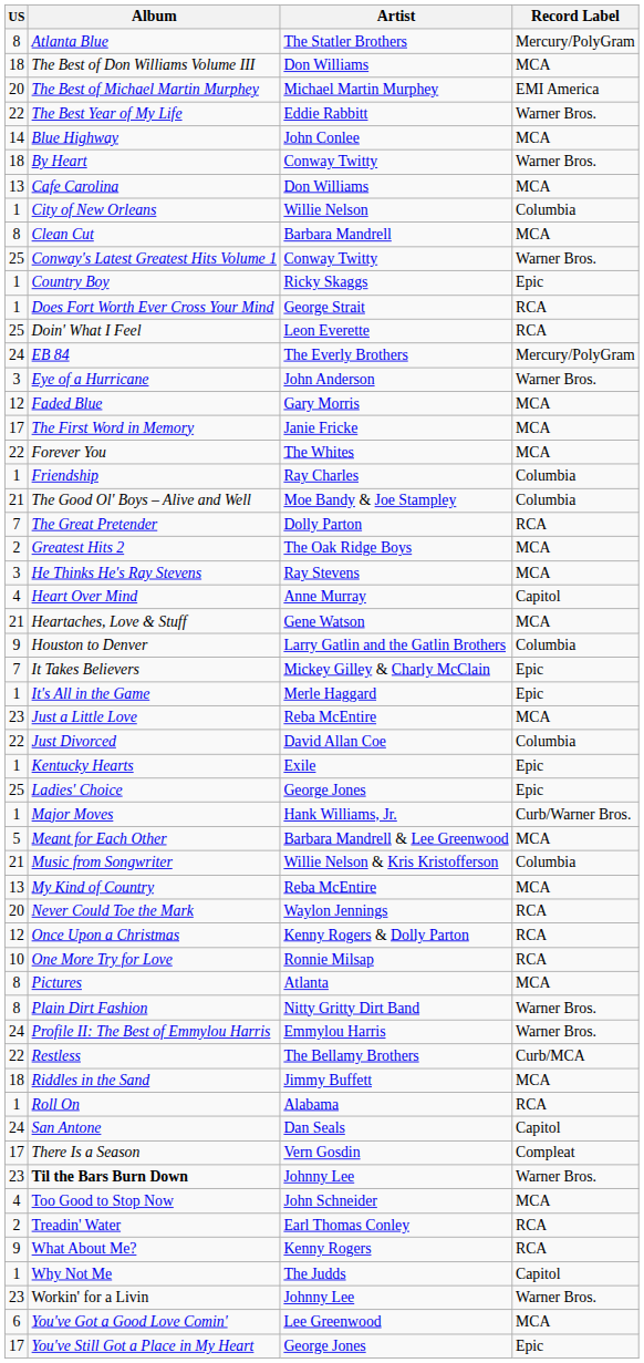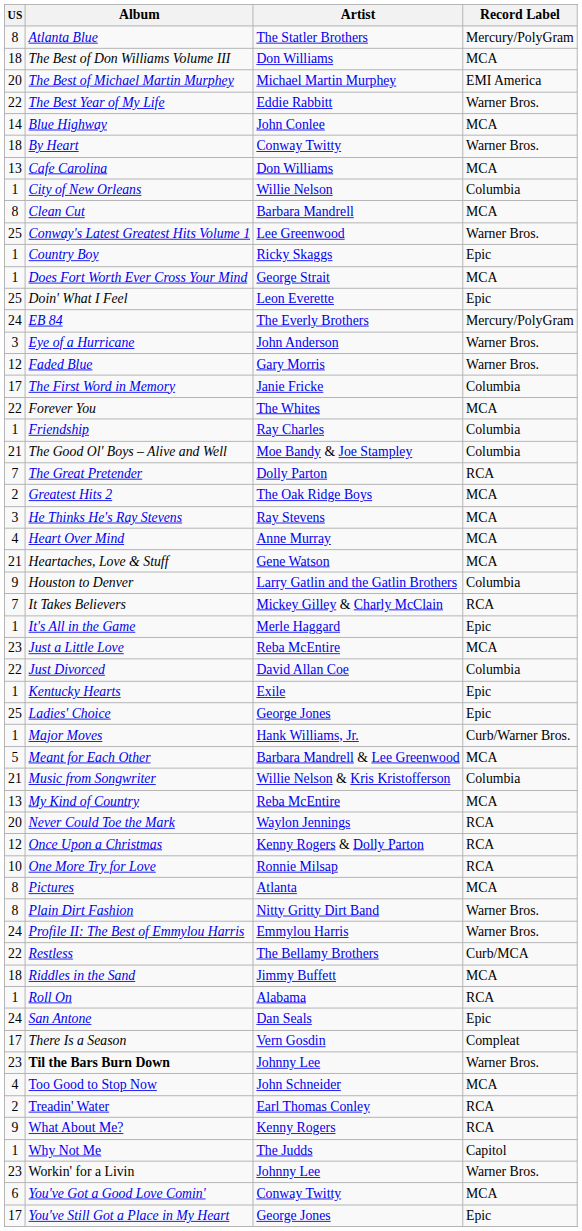 <table class="wikitable sortable">
 <tr>
 <th><small>US</small></th>
 <th>Album</th>
 <th>Artist</th>
 <th>Record Label</th>
 </tr>
 <tr>
 <td style="text-align:center;">8</td>
 <td><em><a href='#'>Atlanta Blue</a></em></td>
 <td><a href='#'>The Statler Brothers</a></td>
 <td>Mercury/PolyGram</td>
 </tr>
 <tr>
 <td style="text-align:center;">18</td>
 <td><em>The Best of Don Williams Volume III</em></td>
 <td><a href='#'>Don Williams</a></td>
 <td>MCA</td>
 </tr>
 <tr>
 <td style="text-align:center;">20</td>
 <td><em><a href='#'>The Best of Michael Martin Murphey</a></em></td>
 <td><a href='#'>Michael Martin Murphey</a></td>
 <td>EMI America</td>
 </tr>
 <tr>
 <td style="text-align:center;">22</td>
 <td><em><a href='#'>The Best Year of My Life</a></em></td>
 <td><a href='#'>Eddie Rabbitt</a></td>
 <td>Warner Bros.</td>
 </tr>
 <tr>
 <td style="text-align:center;">14</td>
 <td><em><a href='#'>Blue Highway</a></em></td>
 <td><a href='#'>John Conlee</a></td>
 <td>MCA</td>
 </tr>
 <tr>
 <td style="text-align:center;">18</td>
 <td><em><a href='#'>By Heart</a></em></td>
 <td><a href='#'>Conway Twitty</a></td>
 <td>Warner Bros.</td>
 </tr>
 <tr>
 <td style="text-align:center;">13</td>
 <td><em><a href='#'>Cafe Carolina</a></em></td>
 <td><a href='#'>Don Williams</a></td>
 <td>MCA</td>
 </tr>
 <tr>
 <td style="text-align:center;">1</td>
 <td><em><a href='#'>City of New Orleans</a></em></td>
 <td><a href='#'>Willie Nelson</a></td>
 <td>Columbia</td>
 </tr>
 <tr>
 <td style="text-align:center;">8</td>
 <td><em><a href='#'>Clean Cut</a></em></td>
 <td><a href='#'>Barbara Mandrell</a></td>
 <td>MCA</td>
 </tr>
 <tr>
 <td style="text-align:center;">25</td>
 <td><em><a href='#'>Conway's Latest Greatest Hits Volume 1</a></em></td>
-<td><a href='#'>Conway Twitty</a></td>
+<td><a href='#'>Lee Greenwood</a></td>
 <td>Warner Bros.</td>
 </tr>
 <tr>
 <td style="text-align:center;">1</td>
 <td><em><a href='#'>Country Boy</a></em></td>
 <td><a href='#'>Ricky Skaggs</a></td>
 <td>Epic</td>
 </tr>
 <tr>
 <td style="text-align:center;">1</td>
 <td><em><a href='#'>Does Fort Worth Ever Cross Your Mind</a></em></td>
 <td><a href='#'>George Strait</a></td>
-<td>RCA</td>
+<td>MCA</td>
 </tr>
 <tr>
 <td style="text-align:center;">25</td>
 <td><em>Doin' What I Feel</em></td>
 <td><a href='#'>Leon Everette</a></td>
-<td>RCA</td>
+<td>Epic</td>
 </tr>
 <tr>
 <td style="text-align:center;">24</td>
 <td><em><a href='#'>EB 84</a></em></td>
 <td><a href='#'>The Everly Brothers</a></td>
 <td>Mercury/PolyGram</td>
 </tr>
 <tr>
 <td style="text-align:center;">3</td>
 <td><em><a href='#'>Eye of a Hurricane</a></em></td>
 <td><a href='#'>John Anderson</a></td>
 <td>Warner Bros.</td>
 </tr>
 <tr>
 <td style="text-align:center;">12</td>
 <td><em><a href='#'>Faded Blue</a></em></td>
 <td><a href='#'>Gary Morris</a></td>
-<td>MCA</td>
+<td>Warner Bros.</td>
 </tr>
 <tr>
 <td style="text-align:center;">17</td>
 <td><em><a href='#'>The First Word in Memory</a></em></td>
 <td><a href='#'>Janie Fricke</a></td>
-<td>MCA</td>
+<td>Columbia</td>
 </tr>
 <tr>
 <td style="text-align:center;">22</td>
 <td><em>Forever You</em></td>
 <td><a href='#'>The Whites</a></td>
 <td>MCA</td>
 </tr>
 <tr>
 <td style="text-align:center;">1</td>
 <td><em><a href='#'>Friendship</a></em></td>
 <td><a href='#'>Ray Charles</a></td>
 <td>Columbia</td>
 </tr>
 <tr>
 <td style="text-align:center;">21</td>
 <td><em>The Good Ol' Boys – Alive and Well</em></td>
 <td><a href='#'>Moe Bandy</a> & <a href='#'>Joe Stampley</a></td>
 <td>Columbia</td>
 </tr>
 <tr>
 <td style="text-align:center;">7</td>
 <td><em><a href='#'>The Great Pretender</a></em></td>
 <td><a href='#'>Dolly Parton</a></td>
 <td>RCA</td>
 </tr>
 <tr>
 <td style="text-align:center;">2</td>
 <td><em><a href='#'>Greatest Hits 2</a></em></td>
 <td><a href='#'>The Oak Ridge Boys</a></td>
 <td>MCA</td>
 </tr>
 <tr>
 <td style="text-align:center;">3</td>
 <td><em><a href='#'>He Thinks He's Ray Stevens</a></em></td>
 <td><a href='#'>Ray Stevens</a></td>
 <td>MCA</td>
 </tr>
 <tr>
 <td style="text-align:center;">4</td>
 <td><em><a href='#'>Heart Over Mind</a></em></td>
 <td><a href='#'>Anne Murray</a></td>
-<td>Capitol</td>
+<td>MCA</td>
 </tr>
 <tr>
 <td style="text-align:center;">21</td>
 <td><em>Heartaches, Love & Stuff</em></td>
 <td><a href='#'>Gene Watson</a></td>
 <td>MCA</td>
 </tr>
 <tr>
 <td style="text-align:center;">9</td>
 <td><em>Houston to Denver</em></td>
 <td><a href='#'>Larry Gatlin and the Gatlin Brothers</a></td>
 <td>Columbia</td>
 </tr>
 <tr>
 <td style="text-align:center;">7</td>
 <td><em>It Takes Believers</em></td>
 <td><a href='#'>Mickey Gilley</a> & <a href='#'>Charly McClain</a></td>
-<td>Epic</td>
+<td>RCA</td>
 </tr>
 <tr>
 <td style="text-align:center;">1</td>
 <td><em><a href='#'>It's All in the Game</a></em></td>
 <td><a href='#'>Merle Haggard</a></td>
 <td>Epic</td>
 </tr>
 <tr>
 <td style="text-align:center;">23</td>
 <td><em><a href='#'>Just a Little Love</a></em></td>
 <td><a href='#'>Reba McEntire</a></td>
 <td>MCA</td>
 </tr>
 <tr>
 <td style="text-align:center;">22</td>
 <td><em><a href='#'>Just Divorced</a></em></td>
 <td><a href='#'>David Allan Coe</a></td>
 <td>Columbia</td>
 </tr>
 <tr>
 <td style="text-align:center;">1</td>
 <td><em><a href='#'>Kentucky Hearts</a></em></td>
 <td><a href='#'>Exile</a></td>
 <td>Epic</td>
 </tr>
 <tr>
 <td style="text-align:center;">25</td>
 <td><em><a href='#'>Ladies' Choice</a></em></td>
 <td><a href='#'>George Jones</a></td>
 <td>Epic</td>
 </tr>
 <tr>
 <td style="text-align:center;">1</td>
 <td><em><a href='#'>Major Moves</a></em></td>
 <td><a href='#'>Hank Williams, Jr.</a></td>
 <td>Curb/Warner Bros.</td>
 </tr>
 <tr>
 <td style="text-align:center;">5</td>
 <td><em><a href='#'>Meant for Each Other</a></em></td>
 <td><a href='#'>Barbara Mandrell</a> & <a href='#'>Lee Greenwood</a></td>
 <td>MCA</td>
 </tr>
 <tr>
 <td style="text-align:center;">21</td>
 <td><em><a href='#'>Music from Songwriter</a></em></td>
 <td><a href='#'>Willie Nelson</a> & <a href='#'>Kris Kristofferson</a></td>
 <td>Columbia</td>
 </tr>
 <tr>
 <td style="text-align:center;">13</td>
 <td><em><a href='#'>My Kind of Country</a></em></td>
 <td><a href='#'>Reba McEntire</a></td>
 <td>MCA</td>
 </tr>
 <tr>
 <td style="text-align:center;">20</td>
 <td><em><a href='#'>Never Could Toe the Mark</a></em></td>
 <td><a href='#'>Waylon Jennings</a></td>
 <td>RCA</td>
 </tr>
 <tr>
 <td style="text-align:center;">12</td>
 <td><em><a href='#'>Once Upon a Christmas</a></em></td>
 <td><a href='#'>Kenny Rogers</a> & <a href='#'>Dolly Parton</a></td>
 <td>RCA</td>
 </tr>
 <tr>
 <td style="text-align:center;">10</td>
 <td><em><a href='#'>One More Try for Love</a></em></td>
 <td><a href='#'>Ronnie Milsap</a></td>
 <td>RCA</td>
 </tr>
 <tr>
 <td style="text-align:center;">8</td>
 <td><em><a href='#'>Pictures</a></em></td>
 <td><a href='#'>Atlanta</a></td>
 <td>MCA</td>
 </tr>
 <tr>
 <td style="text-align:center;">8</td>
 <td><em><a href='#'>Plain Dirt Fashion</a></em></td>
 <td><a href='#'>Nitty Gritty Dirt Band</a></td>
 <td>Warner Bros.</td>
 </tr>
 <tr>
 <td style="text-align:center;">24</td>
 <td><em><a href='#'>Profile II: The Best of Emmylou Harris</a></em></td>
 <td><a href='#'>Emmylou Harris</a></td>
 <td>Warner Bros.</td>
 </tr>
 <tr>
 <td style="text-align:center;">22</td>
 <td><em><a href='#'>Restless</a></em></td>
 <td><a href='#'>The Bellamy Brothers</a></td>
 <td>Curb/MCA</td>
 </tr>
 <tr>
 <td style="text-align:center;">18</td>
 <td><em><a href='#'>Riddles in the Sand</a></em></td>
 <td><a href='#'>Jimmy Buffett</a></td>
 <td>MCA</td>
 </tr>
 <tr>
 <td style="text-align:center;">1</td>
 <td><em><a href='#'>Roll On</a></em></td>
 <td><a href='#'>Alabama</a></td>
 <td>RCA</td>
 </tr>
 <tr>
 <td style="text-align:center;">24</td>
 <td><em><a href='#'>San Antone</a></em></td>
 <td><a href='#'>Dan Seals</a></td>
-<td>Capitol</td>
+<td>Epic</td>
 </tr>
 <tr>
 <td style="text-align:center;">17</td>
 <td><em>There Is a Season</em></td>
 <td><a href='#'>Vern Gosdin</a></td>
 <td>Compleat</td>
 </tr>
 <tr>
 <td style="text-align:center;">23</td>
 <td><strong>Til the Bars Burn Down<em></td>
 <td><a href='#'>Johnny Lee</a></td>
 <td>Warner Bros.</td>
 </tr>
 <tr>
 <td style="text-align:center;">4</td>
 <td></em><a href='#'>Too Good to Stop Now</a><em></td>
 <td><a href='#'>John Schneider</a></td>
 <td>MCA</td>
 </tr>
 <tr>
 <td style="text-align:center;">2</td>
 <td></em><a href='#'>Treadin' Water</a><em></td>
 <td><a href='#'>Earl Thomas Conley</a></td>
 <td>RCA</td>
 </tr>
 <tr>
 <td style="text-align:center;">9</td>
 <td></em><a href='#'>What About Me?</a><em></td>
 <td><a href='#'>Kenny Rogers</a></td>
 <td>RCA</td>
 </tr>
 <tr>
 <td style="text-align:center;">1</td>
 <td></em><a href='#'>Why Not Me</a><em></td>
 <td><a href='#'>The Judds</a></td>
 <td>Capitol</td>
 </tr>
 <tr>
 <td style="text-align:center;">23</td>
 <td></em>Workin' for a Livin</strong></td>
 <td><a href='#'>Johnny Lee</a></td>
 <td>Warner Bros.</td>
 </tr>
 <tr>
 <td style="text-align:center;">6</td>
 <td><em><a href='#'>You've Got a Good Love Comin'</a></em></td>
-<td><a href='#'>Lee Greenwood</a></td>
+<td><a href='#'>Conway Twitty</a></td>
 <td>MCA</td>
 </tr>
 <tr>
 <td style="text-align:center;">17</td>
 <td><em><a href='#'>You've Still Got a Place in My Heart</a></em></td>
 <td><a href='#'>George Jones</a></td>
 <td>Epic</td>
 </tr>
 </table>
